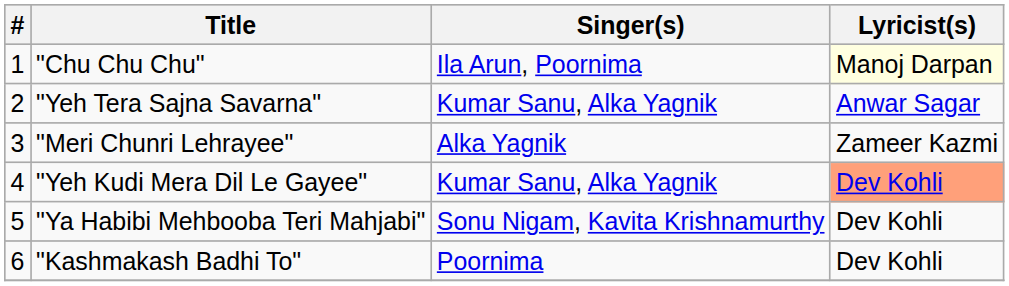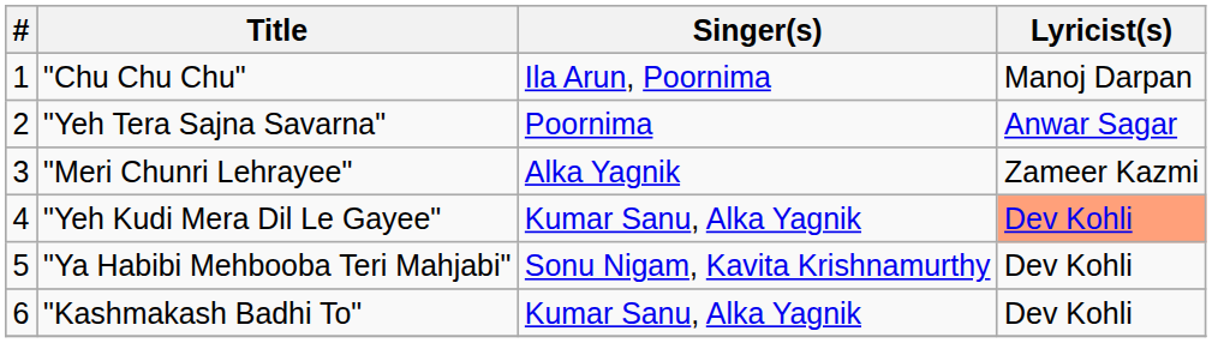 <table class="wikitable" style="font-size:95%;">
 <tr>
 <th>#</th>
 <th>Title</th>
 <th>Singer(s)</th>
 <th>Lyricist(s)</th>
 </tr>
 <tr>
 <td>1</td>
 <td>"Chu Chu Chu"</td>
 <td><a href='#'>Ila Arun</a>, <a href='#'>Poornima</a></td>
-<td style="background: lightyellow;">Manoj Darpan</td>
+<td>Manoj Darpan</td>
 </tr>
 <tr>
 <td>2</td>
 <td>"Yeh Tera Sajna Savarna"</td>
-<td><a href='#'>Kumar Sanu</a>, <a href='#'>Alka Yagnik</a></td>
+<td><a href='#'>Poornima</a></td>
 <td><a href='#'>Anwar Sagar</a></td>
 </tr>
 <tr>
 <td>3</td>
 <td>"Meri Chunri Lehrayee"</td>
 <td><a href='#'>Alka Yagnik</a></td>
 <td>Zameer Kazmi</td>
 </tr>
 <tr>
 <td>4</td>
 <td>"Yeh Kudi Mera Dil Le Gayee"</td>
 <td><a href='#'>Kumar Sanu</a>, <a href='#'>Alka Yagnik</a></td>
 <td style="background: lightsalmon;"><a href='#'>Dev Kohli</a></td>
 </tr>
 <tr>
 <td>5</td>
 <td>"Ya Habibi Mehbooba Teri Mahjabi"</td>
 <td><a href='#'>Sonu Nigam</a>, <a href='#'>Kavita Krishnamurthy</a></td>
 <td>Dev Kohli</td>
 </tr>
 <tr>
 <td>6</td>
 <td>"Kashmakash Badhi To"</td>
-<td><a href='#'>Poornima</a></td>
+<td><a href='#'>Kumar Sanu</a>, <a href='#'>Alka Yagnik</a></td>
 <td>Dev Kohli</td>
 </tr>
 <tr>
 </tr>
 </table>
